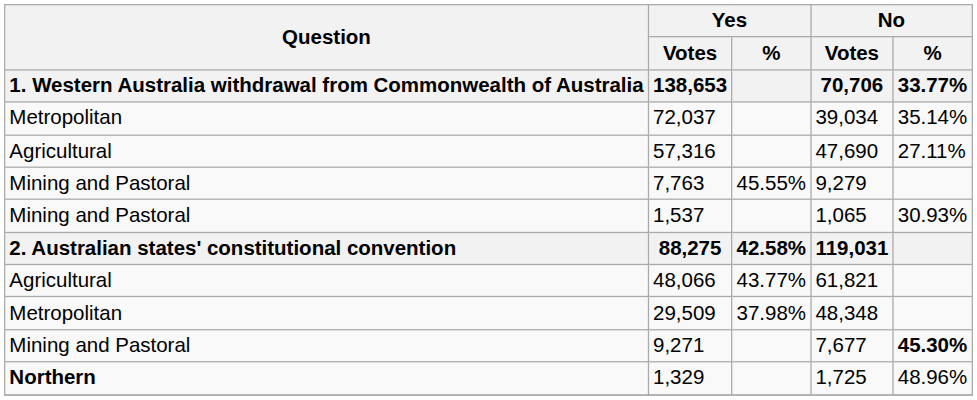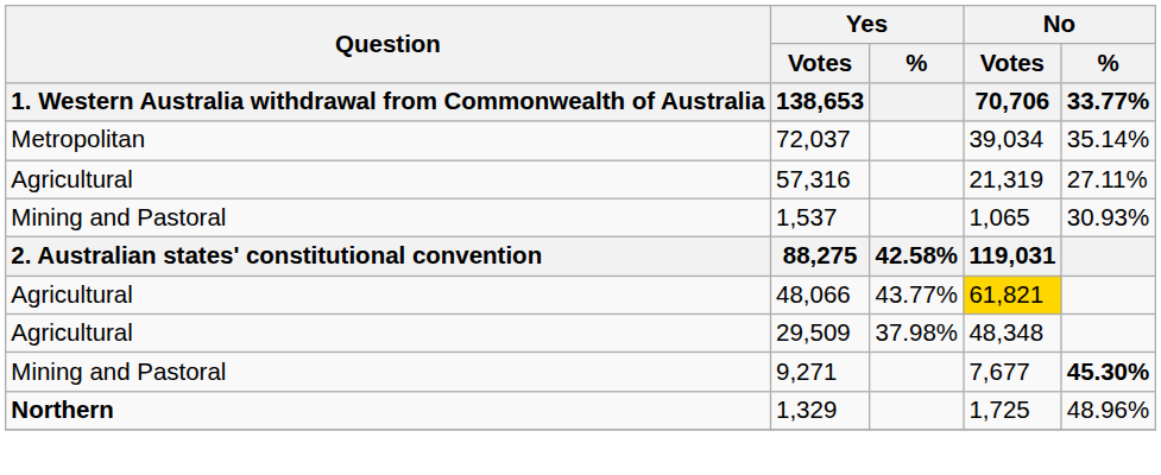 <table class="wikitable">
 <tr>
 <th rowSpan="2">Question</th>
 <th colSpan="2">Yes</th>
 <th colSpan="2">No</th>
 </tr>
 <tr>
 <th>Votes</th>
 <th>%</th>
 <th>Votes</th>
 <th>%</th>
 </tr>
 <tr align="right">
 <th style="text-align:left;">1. Western Australia withdrawal from Commonwealth of Australia</th>
 <th>138,653</th>
 <th></th>
 <th>70,706</th>
 <th>33.77%</th>
 </tr>
 <tr>
 <td style="text-align:left;">Metropolitan</td>
 <td>72,037</td>
 <td></td>
 <td>39,034</td>
 <td>35.14%</td>
 </tr>
 <tr>
 <td style="text-align:left;">Agricultural</td>
 <td>57,316</td>
 <td></td>
-<td>47,690</td>
+<td>21,319</td>
 <td>27.11%</td>
-</tr>
-<tr>
-<td style="text-align:left;">Mining and Pastoral</td>
-<td>7,763</td>
-<td>45.55%</td>
-<td>9,279</td>
-<td></td>
 </tr>
 <tr>
 <td style="text-align:left;">Mining and Pastoral</td>
 <td>1,537</td>
 <td></td>
 <td>1,065</td>
 <td>30.93%</td>
 </tr>
 <tr>
 <th style="text-align:left;">2. Australian states' constitutional convention</th>
 <th>88,275</th>
 <th>42.58%</th>
 <th>119,031</th>
 <th></th>
 </tr>
 <tr>
 <td style="text-align:left;">Agricultural</td>
 <td>48,066</td>
 <td>43.77%</td>
-<td>61,821</td>
+<td style="background: gold;">61,821</td>
 <td></td>
 </tr>
 <tr>
-<td style="text-align:left;">Metropolitan</td>
+<td style="text-align:left;">Agricultural</td>
 <td>29,509</td>
 <td>37.98%</td>
 <td>48,348</td>
 <td></td>
 </tr>
 <tr>
 <td style="text-align:left;">Mining and Pastoral</td>
 <td>9,271</td>
 <td></td>
 <td>7,677</td>
 <td><strong>45.30%</strong></td>
 </tr>
 <tr>
 <td style="text-align:left;"><strong>Northern</strong></td>
 <td>1,329</td>
 <td></td>
 <td>1,725</td>
 <td>48.96%</td>
 </tr>
 <tr>
 </tr>
 </table>
